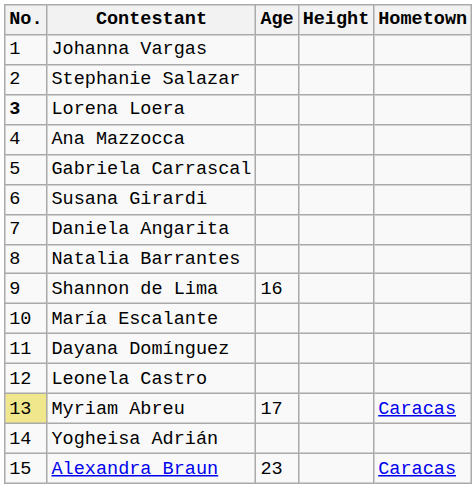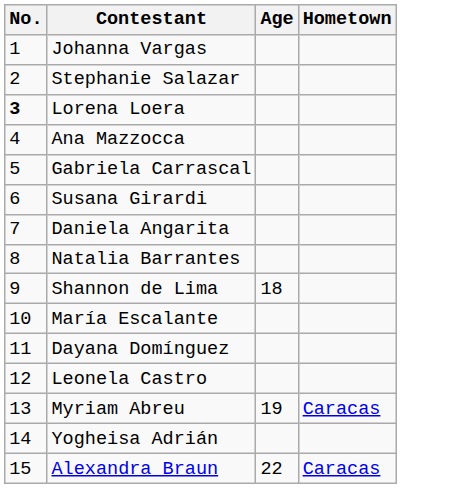 <table class="wikitable sortable" style="font-size: 95%;">
 <tr>
 <th>No.</th>
 <th>Contestant</th>
 <th>Age</th>
-<th>Height</th>
 <th>Hometown</th>
 </tr>
 <tr>
 <td>1</td>
 <td>Johanna Vargas</td>
-<td></td>
 <td></td>
 <td></td>
 </tr>
 <tr>
 <td>2</td>
 <td>Stephanie Salazar</td>
 <td></td>
 <td></td>
-<td></td>
 </tr>
 <tr>
 <td><strong>3</strong></td>
 <td>Lorena Loera</td>
-<td></td>
 <td></td>
 <td></td>
 </tr>
 <tr>
 <td>4</td>
 <td>Ana Mazzocca</td>
 <td></td>
 <td></td>
-<td></td>
 </tr>
 <tr>
 <td>5</td>
 <td>Gabriela Carrascal</td>
-<td></td>
 <td></td>
 <td></td>
 </tr>
 <tr>
 <td>6</td>
 <td>Susana Girardi</td>
 <td></td>
 <td></td>
-<td></td>
 </tr>
 <tr>
 <td>7</td>
 <td>Daniela Angarita</td>
-<td></td>
 <td></td>
 <td></td>
 </tr>
 <tr>
 <td>8</td>
 <td>Natalia Barrantes</td>
 <td></td>
 <td></td>
-<td></td>
 </tr>
 <tr>
 <td>9</td>
 <td>Shannon de Lima</td>
-<td>16</td>
-<td></td>
+<td>18</td>
 <td></td>
 </tr>
 <tr>
 <td>10</td>
 <td>María Escalante</td>
-<td></td>
 <td></td>
 <td></td>
 </tr>
 <tr>
 <td>11</td>
 <td>Dayana Domínguez</td>
 <td></td>
 <td></td>
-<td></td>
 </tr>
 <tr>
 <td>12</td>
 <td>Leonela Castro</td>
 <td></td>
 <td></td>
-<td></td>
 </tr>
 <tr>
-<td style="background: khaki;">13</td>
+<td>13</td>
 <td>Myriam Abreu</td>
-<td>17</td>
-<td></td>
+<td>19</td>
 <td><a href='#'>Caracas</a></td>
 </tr>
 <tr>
 <td>14</td>
 <td>Yogheisa Adrián</td>
 <td></td>
 <td></td>
-<td></td>
 </tr>
 <tr>
 <td>15</td>
 <td><a href='#'>Alexandra Braun</a></td>
-<td>23</td>
-<td></td>
+<td>22</td>
 <td><a href='#'>Caracas</a></td>
 </tr>
 </table>
